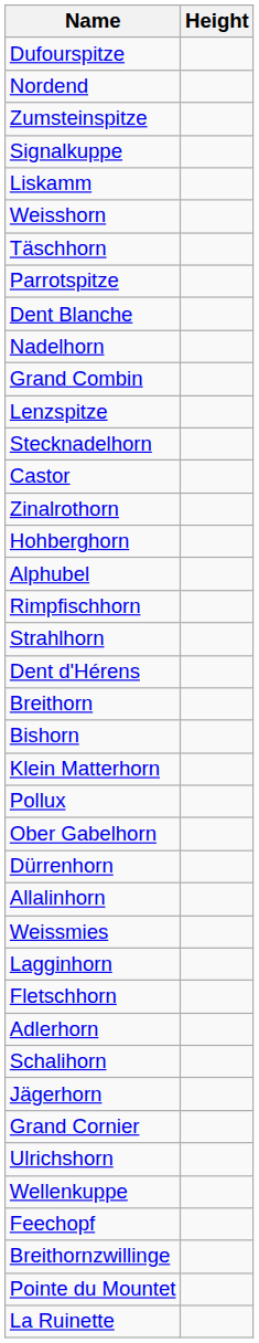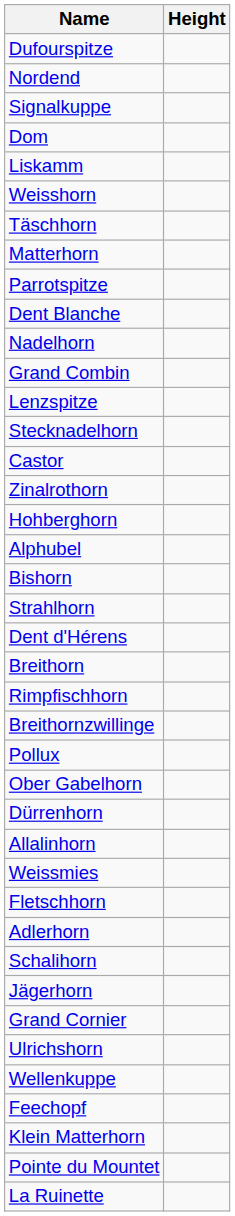 <table class="wikitable sortable">
 <tr>
 <th align=left>Name</th>
 <th align=left>Height</th>
 </tr>
 <tr>
 <td><a href='#'>Dufourspitze</a></td>
 <td></td>
 </tr>
 <tr>
 <td><a href='#'>Nordend</a></td>
 <td></td>
 </tr>
 <tr>
-<td><a href='#'>Zumsteinspitze</a></td>
+<td><a href='#'>Signalkuppe</a></td>
 <td></td>
 </tr>
 <tr>
-<td><a href='#'>Signalkuppe</a></td>
+<td><a href='#'>Dom</a></td>
 <td></td>
 </tr>
 <tr>
 <td><a href='#'>Liskamm</a></td>
 <td></td>
 </tr>
 <tr>
 <td><a href='#'>Weisshorn</a></td>
 <td></td>
 </tr>
 <tr>
 <td><a href='#'>Täschhorn</a></td>
+<td></td>
+</tr>
+<tr>
+<td><a href='#'>Matterhorn</a></td>
 <td></td>
 </tr>
 <tr>
 <td><a href='#'>Parrotspitze</a></td>
 <td></td>
 </tr>
 <tr>
 <td><a href='#'>Dent Blanche</a></td>
 <td></td>
 </tr>
 <tr>
 <td><a href='#'>Nadelhorn</a></td>
 <td></td>
 </tr>
 <tr>
 <td><a href='#'>Grand Combin</a></td>
 <td></td>
 </tr>
 <tr>
 <td><a href='#'>Lenzspitze</a></td>
 <td></td>
 </tr>
 <tr>
 <td><a href='#'>Stecknadelhorn</a></td>
 <td></td>
 </tr>
 <tr>
 <td><a href='#'>Castor</a></td>
 <td></td>
 </tr>
 <tr>
 <td><a href='#'>Zinalrothorn</a></td>
 <td></td>
 </tr>
 <tr>
 <td><a href='#'>Hohberghorn</a></td>
 <td></td>
 </tr>
 <tr>
 <td><a href='#'>Alphubel</a></td>
 <td></td>
 </tr>
 <tr>
-<td><a href='#'>Rimpfischhorn</a></td>
+<td><a href='#'>Bishorn</a></td>
 <td></td>
 </tr>
 <tr>
 <td><a href='#'>Strahlhorn</a></td>
 <td></td>
 </tr>
 <tr>
 <td><a href='#'>Dent d'Hérens</a></td>
 <td></td>
 </tr>
 <tr>
 <td><a href='#'>Breithorn</a></td>
 <td></td>
 </tr>
 <tr>
-<td><a href='#'>Bishorn</a></td>
+<td><a href='#'>Rimpfischhorn</a></td>
 <td></td>
 </tr>
 <tr>
-<td><a href='#'>Klein Matterhorn</a></td>
+<td><a href='#'>Breithornzwillinge</a></td>
 <td></td>
 </tr>
 <tr>
 <td><a href='#'>Pollux</a></td>
 <td></td>
 </tr>
 <tr>
 <td><a href='#'>Ober Gabelhorn</a></td>
 <td></td>
 </tr>
 <tr>
 <td><a href='#'>Dürrenhorn</a></td>
 <td></td>
 </tr>
 <tr>
 <td><a href='#'>Allalinhorn</a></td>
 <td></td>
 </tr>
 <tr>
 <td><a href='#'>Weissmies</a></td>
-<td></td>
-</tr>
-<tr>
-<td><a href='#'>Lagginhorn</a></td>
 <td></td>
 </tr>
 <tr>
 <td><a href='#'>Fletschhorn</a></td>
 <td></td>
 </tr>
 <tr>
 <td><a href='#'>Adlerhorn</a></td>
 <td></td>
 </tr>
 <tr>
 <td><a href='#'>Schalihorn</a></td>
 <td></td>
 </tr>
 <tr>
 <td><a href='#'>Jägerhorn</a></td>
 <td></td>
 </tr>
 <tr>
 <td><a href='#'>Grand Cornier</a></td>
 <td></td>
 </tr>
 <tr>
 <td><a href='#'>Ulrichshorn</a></td>
 <td></td>
 </tr>
 <tr>
 <td><a href='#'>Wellenkuppe</a></td>
 <td></td>
 </tr>
 <tr>
 <td><a href='#'>Feechopf</a></td>
 <td></td>
 </tr>
 <tr>
-<td><a href='#'>Breithornzwillinge</a></td>
+<td><a href='#'>Klein Matterhorn</a></td>
 <td></td>
 </tr>
 <tr>
 <td><a href='#'>Pointe du Mountet</a></td>
 <td></td>
 </tr>
 <tr>
 <td><a href='#'>La Ruinette</a></td>
 <td></td>
 </tr>
 </table>
